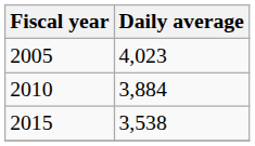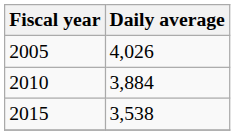 <table class="wikitable">
 <tr>
 <th>Fiscal year</th>
 <th>Daily average</th>
 </tr>
 <tr>
 <td>2005</td>
-<td>4,023</td>
+<td>4,026</td>
 </tr>
 <tr>
 <td>2010</td>
 <td>3,884</td>
 </tr>
 <tr>
 <td>2015</td>
 <td>3,538</td>
 </tr>
 <tr>
 </tr>
 </table>
